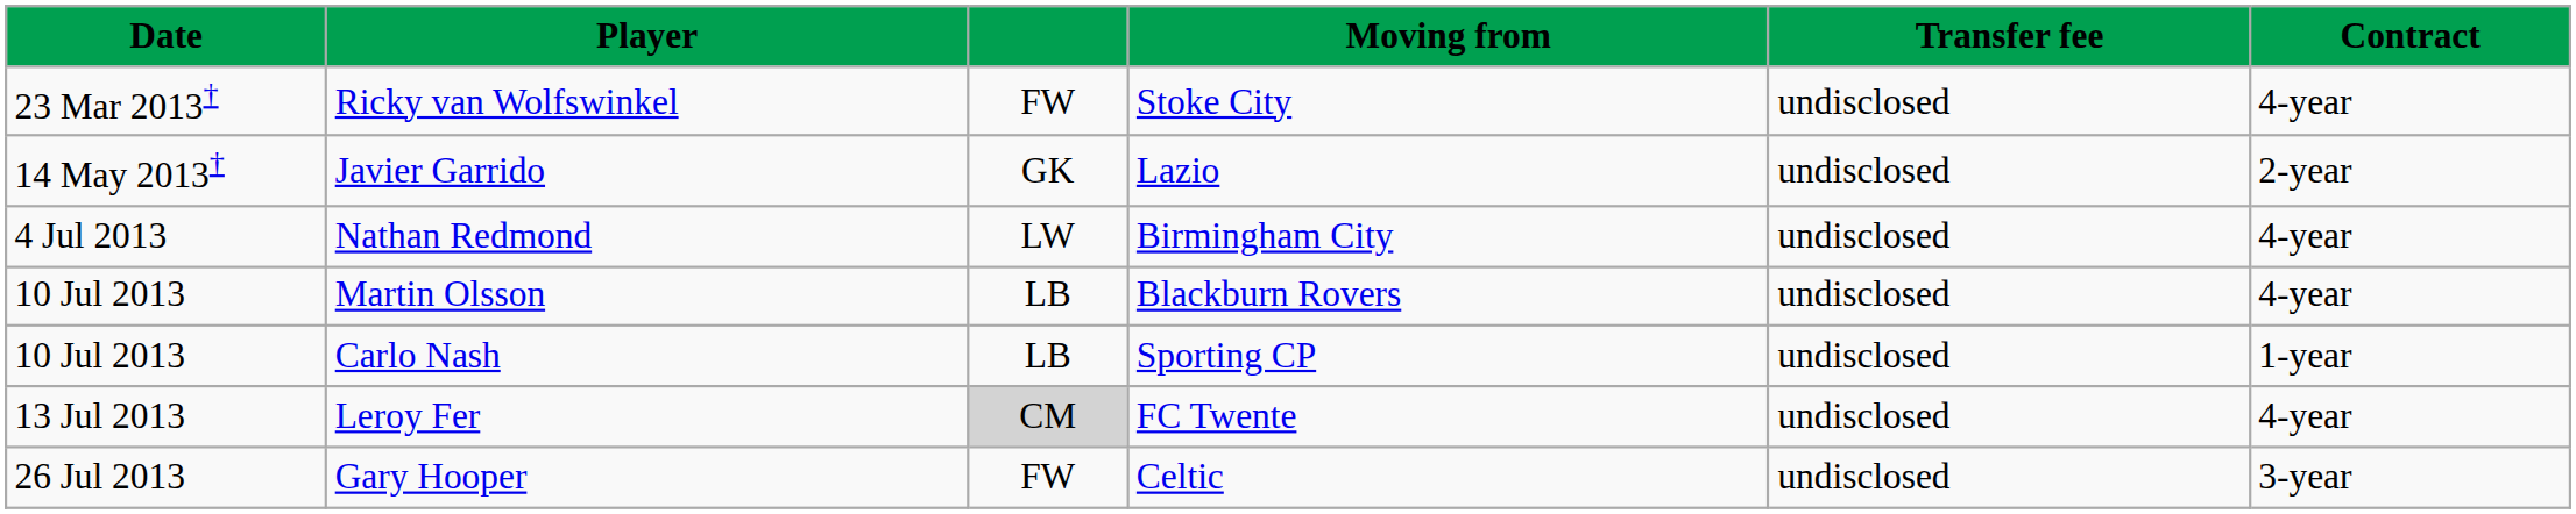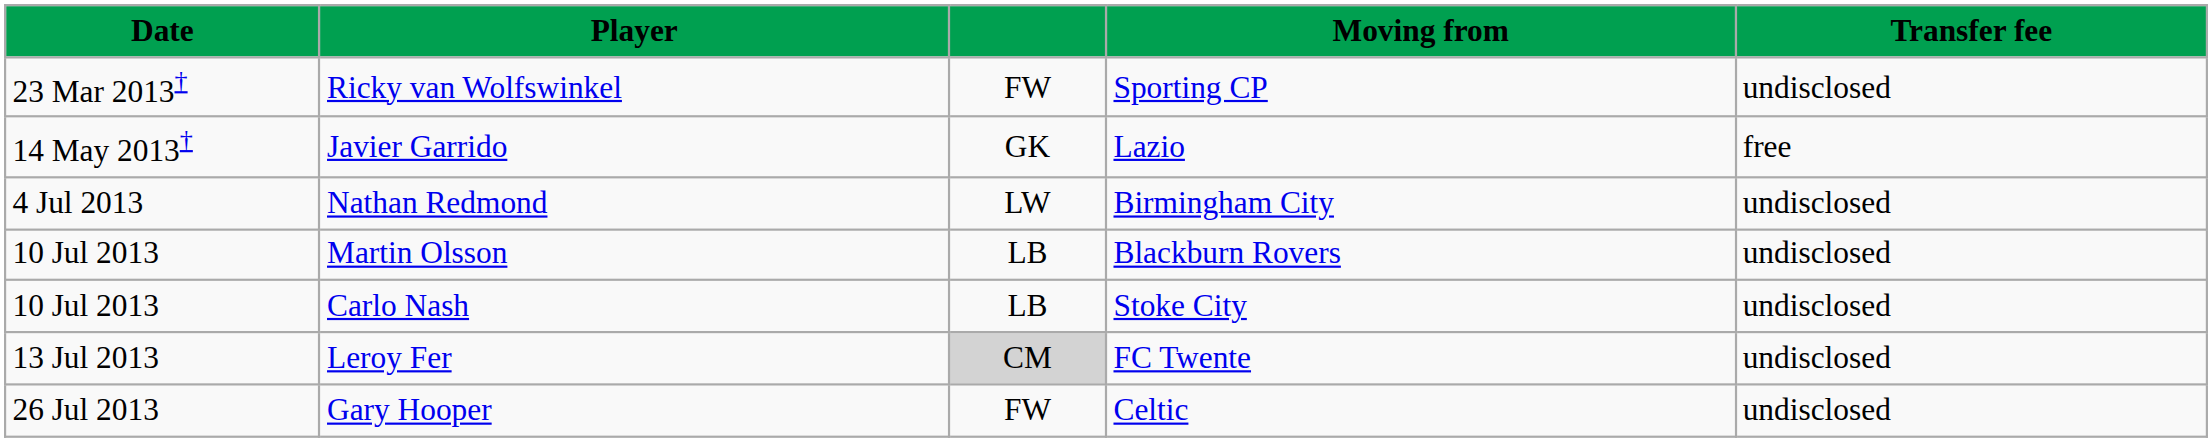 <table class="wikitable"  style="font-size:90%; width:80%;">
 <tr>
 <th style="background:#00a050; color:black; width:12.5%;">Date</th>
 <th style="background:#00a050; color:black; width:25%;">Player</th>
 <th style="background:#00a050; color:black; width:6.25%;"></th>
 <th style="background:#00a050; color:black; width:25%;">Moving from</th>
 <th style="background:#00a050; color:black; width:18.75%;">Transfer fee</th>
-<th style="background:#00a050; color:black; width:12.5%;">Contract</th>
 </tr>
 <tr>
 <td>23 Mar 2013<sup><a href='#'>†</a></sup></td>
 <td><a href='#'>Ricky van Wolfswinkel</a></td>
 <td style="text-align:center;">FW</td>
-<td><a href='#'>Stoke City</a></td>
+<td><a href='#'>Sporting CP</a></td>
 <td>undisclosed</td>
-<td>4-year</td>
 </tr>
 <tr>
 <td>14 May 2013<sup><a href='#'>†</a></sup></td>
 <td><a href='#'>Javier Garrido</a></td>
 <td style="text-align:center;">GK</td>
 <td><a href='#'>Lazio</a></td>
-<td>undisclosed</td>
-<td>2-year</td>
+<td>free</td>
 </tr>
 <tr>
 <td>4 Jul 2013</td>
 <td><a href='#'>Nathan Redmond</a></td>
 <td style="text-align:center;">LW</td>
 <td><a href='#'>Birmingham City</a></td>
 <td>undisclosed</td>
-<td>4-year</td>
 </tr>
 <tr>
 <td>10 Jul 2013</td>
 <td><a href='#'>Martin Olsson</a></td>
 <td style="text-align:center;">LB</td>
 <td><a href='#'>Blackburn Rovers</a></td>
 <td>undisclosed</td>
-<td>4-year</td>
 </tr>
 <tr>
 <td>10 Jul 2013</td>
 <td><a href='#'>Carlo Nash</a></td>
 <td style="text-align:center;">LB</td>
-<td><a href='#'>Sporting CP</a></td>
+<td><a href='#'>Stoke City</a></td>
 <td>undisclosed</td>
-<td>1-year</td>
 </tr>
 <tr>
 <td>13 Jul 2013</td>
 <td><a href='#'>Leroy Fer</a></td>
 <td style="background: lightgrey; text-align:center;">CM</td>
 <td><a href='#'>FC Twente</a></td>
 <td>undisclosed</td>
-<td>4-year</td>
 </tr>
 <tr>
 <td>26 Jul 2013</td>
 <td><a href='#'>Gary Hooper</a></td>
 <td style="text-align:center;">FW</td>
 <td><a href='#'>Celtic</a></td>
 <td>undisclosed</td>
-<td>3-year</td>
 </tr>
 </table>
